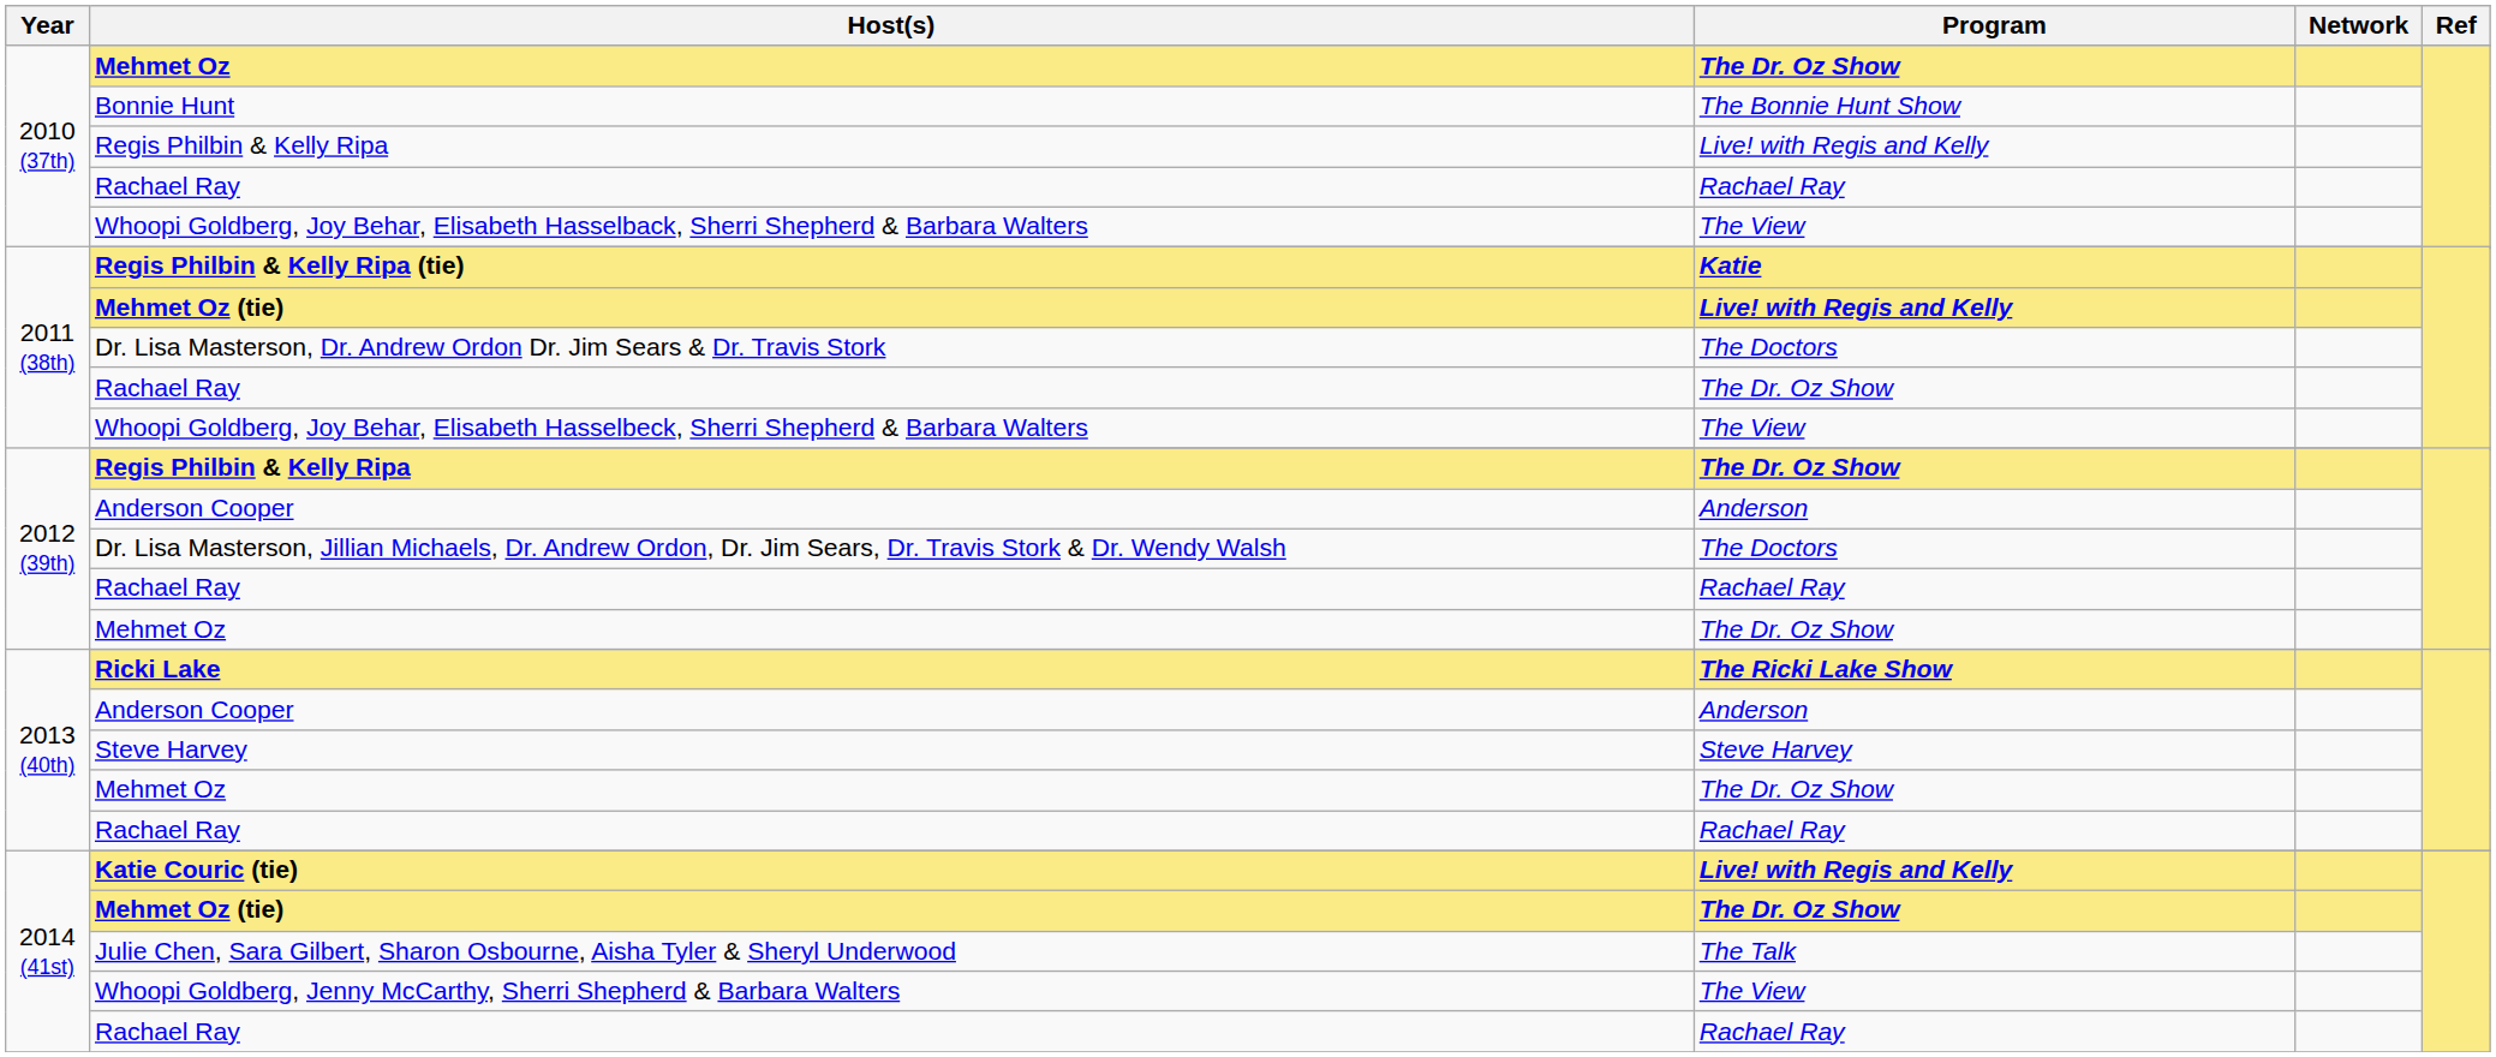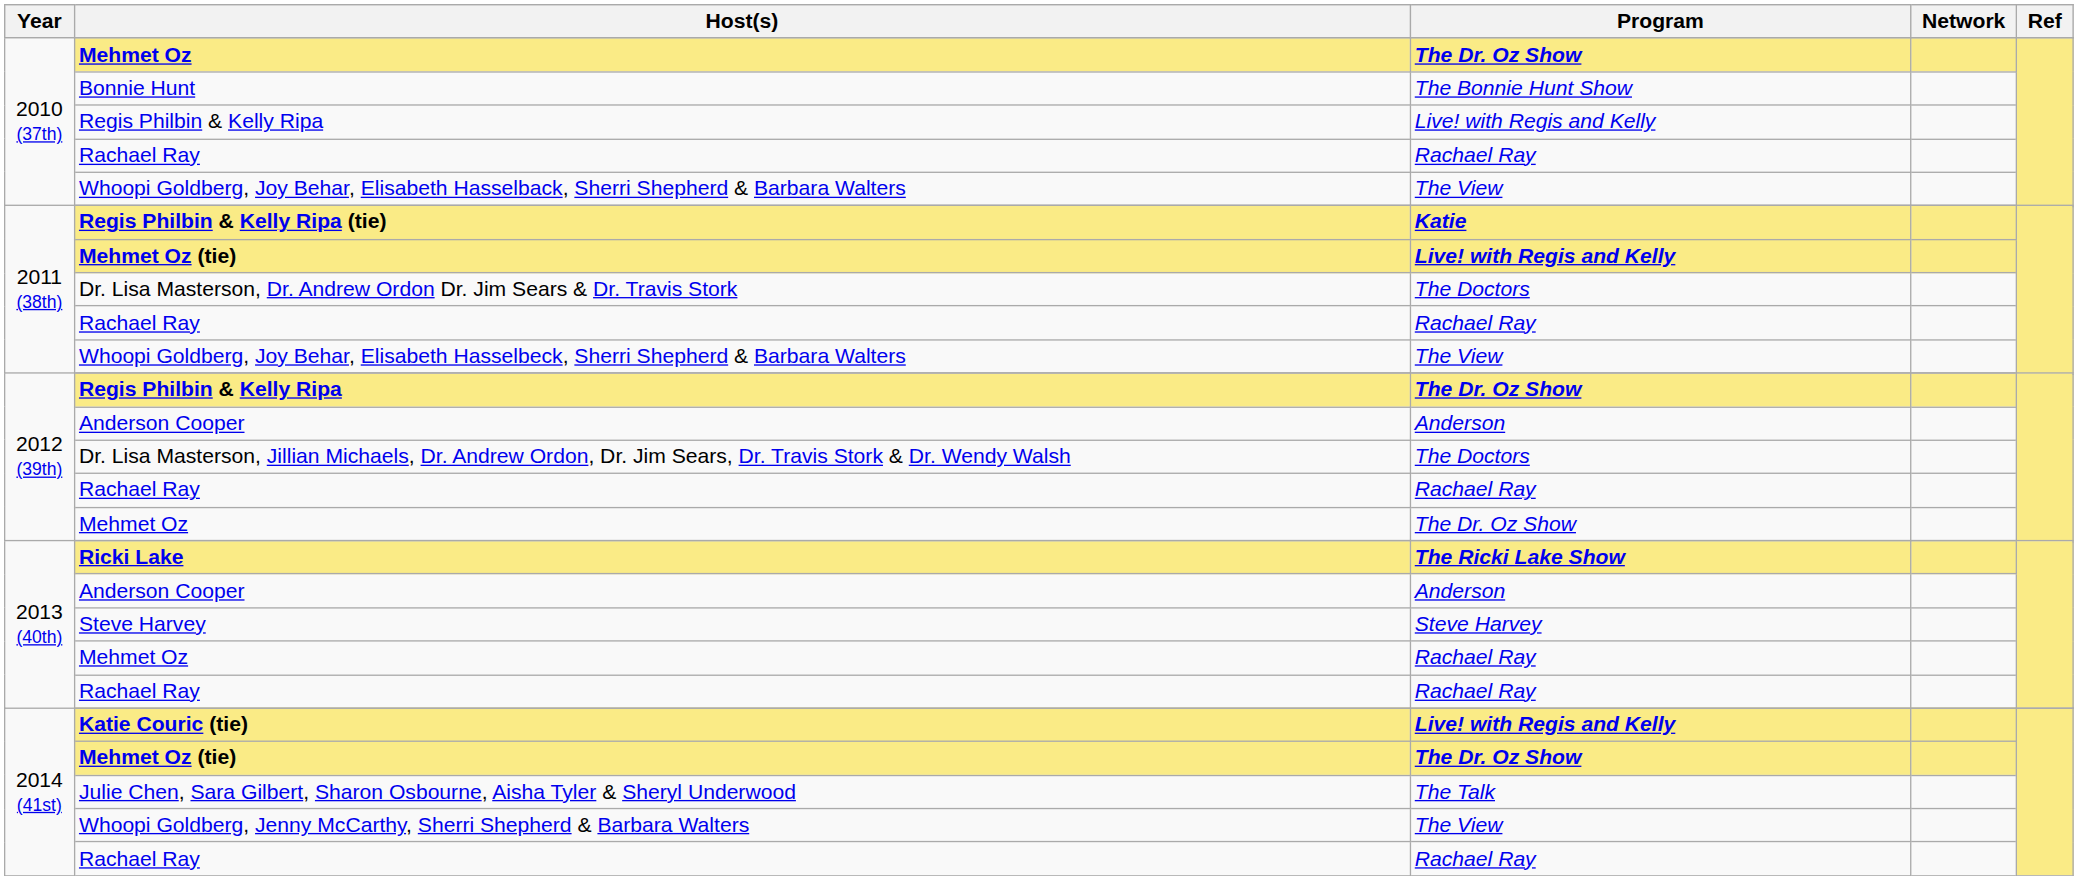 <table class="wikitable">
 <tr style="background:#bebebe;">
 <th style="width:1%;">Year</th>
 <th style="width:40%;">Host(s)</th>
 <th style="width:15%;">Program</th>
 <th style="width:1%;">Network</th>
 <th style="width:1%;">Ref</th>
 </tr>
 <tr>
 <td rowspan=6 style="text-align:center">2010 <br><small><a href='#'>(37th)</a></small></td>
 </tr>
 <tr style="background:#FAEB86">
 <td><strong><a href='#'>Mehmet Oz</a></strong></td>
 <td><strong><em><a href='#'>The Dr. Oz Show</a></em></strong></td>
 <td></td>
 <td rowspan=6></td>
 </tr>
 <tr>
 <td><a href='#'>Bonnie Hunt</a></td>
 <td><em><a href='#'>The Bonnie Hunt Show</a></em></td>
 <td></td>
 </tr>
 <tr>
 <td><a href='#'>Regis Philbin</a> & <a href='#'>Kelly Ripa</a></td>
 <td><em><a href='#'>Live! with Regis and Kelly</a></em></td>
 <td></td>
 </tr>
 <tr>
 <td><a href='#'>Rachael Ray</a></td>
 <td><em><a href='#'>Rachael Ray</a></em></td>
 <td></td>
 </tr>
 <tr>
 <td><a href='#'>Whoopi Goldberg</a>, <a href='#'>Joy Behar</a>, <a href='#'>Elisabeth Hasselback</a>, <a href='#'>Sherri Shepherd</a> & <a href='#'>Barbara Walters</a></td>
 <td><em><a href='#'>The View</a></em></td>
 <td></td>
 </tr>
 <tr>
 <td rowspan=6 style="text-align:center">2011 <br><small><a href='#'>(38th)</a></small></td>
 </tr>
 <tr style="background:#FAEB86">
 <td><strong><a href='#'>Regis Philbin</a> & <a href='#'>Kelly Ripa</a></strong>    <strong>(tie)</strong></td>
 <td><strong><em><a href='#'>Katie</a></em></strong></td>
 <td></td>
 <td rowspan=6></td>
 </tr>
 <tr style="background:#FAEB86">
 <td><strong><a href='#'>Mehmet Oz</a></strong>   <strong>(tie)</strong></td>
 <td><strong><em><a href='#'>Live! with Regis and Kelly</a></em></strong></td>
 <td></td>
 </tr>
 <tr>
 <td>Dr. Lisa Masterson,  <a href='#'>Dr. Andrew Ordon</a> Dr. Jim Sears & <a href='#'>Dr. Travis Stork</a></td>
 <td><em><a href='#'>The Doctors</a></em></td>
 <td></td>
 </tr>
 <tr>
 <td><a href='#'>Rachael Ray</a></td>
-<td><em><a href='#'>The Dr. Oz Show</a></em></td>
+<td><em><a href='#'>Rachael Ray</a></em></td>
 <td></td>
 </tr>
 <tr>
 <td><a href='#'>Whoopi Goldberg</a>, <a href='#'>Joy Behar</a>, <a href='#'>Elisabeth Hasselbeck</a>, <a href='#'>Sherri Shepherd</a> & <a href='#'>Barbara Walters</a></td>
 <td><em><a href='#'>The View</a></em></td>
 <td></td>
 </tr>
 <tr>
 <td rowspan=6 style="text-align:center">2012 <br><small><a href='#'>(39th)</a></small></td>
 </tr>
 <tr style="background:#FAEB86">
 <td><strong><a href='#'>Regis Philbin</a> & <a href='#'>Kelly Ripa</a></strong></td>
 <td><strong><em><a href='#'>The Dr. Oz Show</a></em></strong></td>
 <td></td>
 <td rowspan=6></td>
 </tr>
 <tr>
 <td><a href='#'>Anderson Cooper</a></td>
 <td><em><a href='#'>Anderson</a></em></td>
 <td></td>
 </tr>
 <tr>
 <td>Dr. Lisa Masterson, <a href='#'>Jillian Michaels</a>,  <a href='#'>Dr. Andrew Ordon</a>, Dr. Jim Sears, <a href='#'>Dr. Travis Stork</a> & <a href='#'>Dr. Wendy Walsh</a></td>
 <td><em><a href='#'>The Doctors</a></em></td>
 <td></td>
 </tr>
 <tr>
 <td><a href='#'>Rachael Ray</a></td>
 <td><em><a href='#'>Rachael Ray</a></em></td>
 <td></td>
 </tr>
 <tr>
 <td><a href='#'>Mehmet Oz</a></td>
 <td><em><a href='#'>The Dr. Oz Show</a></em></td>
 <td></td>
 </tr>
 <tr>
 <td rowspan="6" style="text-align:center">2013 <br><small><a href='#'>(40th)</a></small></td>
 </tr>
 <tr style="background:#FAEB86">
 <td><strong><a href='#'>Ricki Lake</a></strong></td>
 <td><strong><em><a href='#'>The Ricki Lake Show</a></em></strong></td>
 <td></td>
 <td rowspan="5"></td>
 </tr>
 <tr>
 <td><a href='#'>Anderson Cooper</a></td>
 <td><em><a href='#'>Anderson</a></em></td>
 <td></td>
 </tr>
 <tr>
 <td><a href='#'>Steve Harvey</a></td>
 <td><em><a href='#'>Steve Harvey</a></em></td>
 <td></td>
 </tr>
 <tr>
 <td><a href='#'>Mehmet Oz</a></td>
-<td><em><a href='#'>The Dr. Oz Show</a></em></td>
+<td><em><a href='#'>Rachael Ray</a></em></td>
 <td></td>
 </tr>
 <tr>
 <td><a href='#'>Rachael Ray</a></td>
 <td><em><a href='#'>Rachael Ray</a></em></td>
 <td></td>
 </tr>
 <tr>
 <td rowspan="6" style="text-align:center">2014 <br><small><a href='#'>(41st)</a></small></td>
 </tr>
 <tr style="background:#FAEB86">
 <td><strong><a href='#'>Katie Couric</a></strong>    <strong>(tie)</strong></td>
 <td><strong><em><a href='#'>Live! with Regis and Kelly</a></em></strong></td>
 <td></td>
 <td rowspan=6></td>
 </tr>
 <tr style="background:#FAEB86">
 <td><strong><a href='#'>Mehmet Oz</a></strong>   <strong>(tie)</strong></td>
 <td><strong><em><a href='#'>The Dr. Oz Show</a></em></strong></td>
 <td></td>
 </tr>
 <tr>
 <td><a href='#'>Julie Chen</a>, <a href='#'>Sara Gilbert</a>, <a href='#'>Sharon Osbourne</a>, <a href='#'>Aisha Tyler</a> & <a href='#'>Sheryl Underwood</a></td>
 <td><em><a href='#'>The Talk</a></em></td>
 <td></td>
 </tr>
 <tr>
 <td><a href='#'>Whoopi Goldberg</a>, <a href='#'>Jenny McCarthy</a>, <a href='#'>Sherri Shepherd</a> & <a href='#'>Barbara Walters</a></td>
 <td><em><a href='#'>The View</a></em></td>
 <td></td>
 </tr>
 <tr>
 <td><a href='#'>Rachael Ray</a></td>
 <td><em><a href='#'>Rachael Ray</a></em></td>
 <td></td>
 </tr>
 </table>
